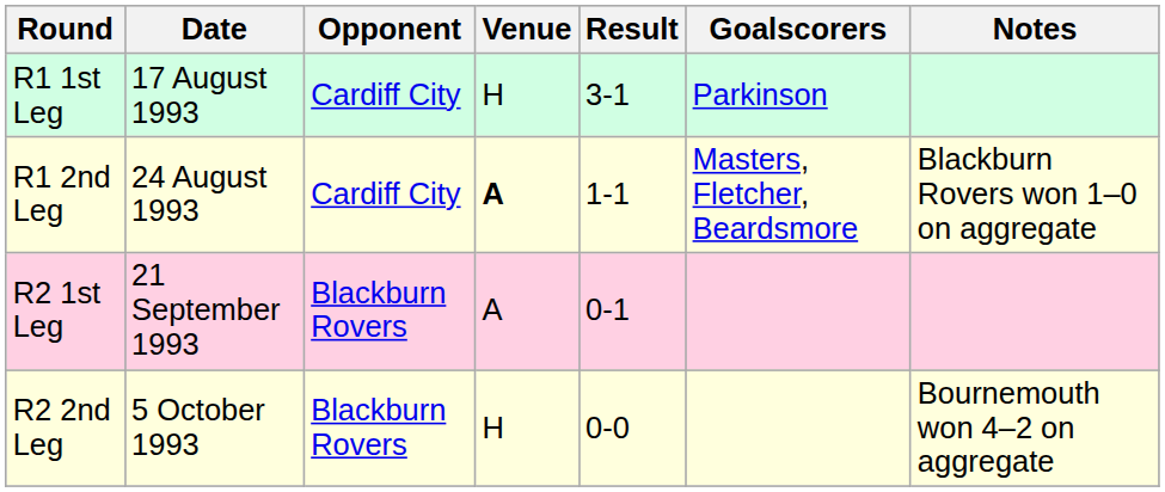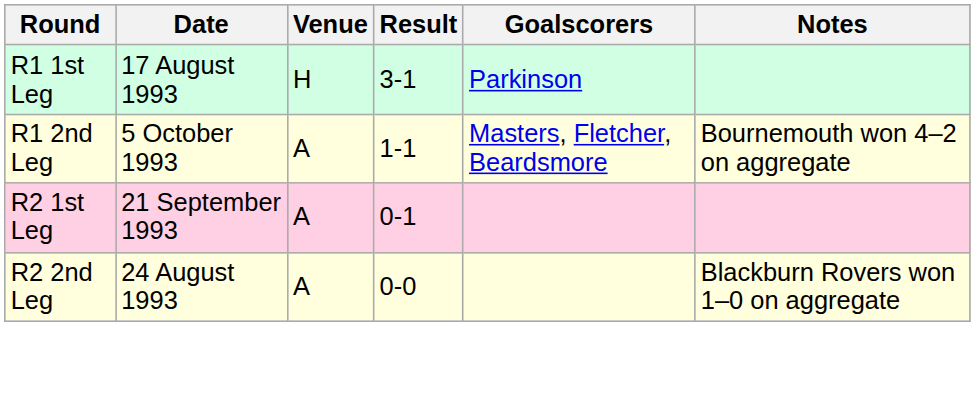 <table class="wikitable">
 <tr>
 <th>Round</th>
 <th>Date</th>
-<th>Opponent</th>
 <th>Venue</th>
 <th>Result</th>
 <th>Goalscorers</th>
 <th>Notes</th>
 </tr>
 <tr style="background-color: #d0ffe3;">
 <td>R1 1st Leg</td>
 <td>17 August 1993</td>
-<td><a href='#'>Cardiff City</a></td>
 <td>H</td>
 <td>3-1</td>
 <td><a href='#'>Parkinson</a></td>
 <td></td>
 </tr>
 <tr style="background-color: #ffffdd;">
 <td>R1 2nd Leg</td>
-<td>24 August 1993</td>
-<td><a href='#'>Cardiff City</a></td>
-<td><strong>A</strong></td>
+<td>5 October 1993</td>
+<td>A</td>
 <td>1-1</td>
 <td><a href='#'>Masters</a>, <a href='#'>Fletcher</a>, <a href='#'>Beardsmore</a></td>
-<td>Blackburn Rovers won 1–0 on aggregate</td>
+<td>Bournemouth won 4–2 on aggregate</td>
 </tr>
 <tr style="background-color: #ffd0e3;">
 <td>R2 1st Leg</td>
 <td>21 September 1993</td>
-<td><a href='#'>Blackburn Rovers</a></td>
 <td>A</td>
 <td>0-1</td>
 <td></td>
 <td></td>
 </tr>
 <tr style="background-color: #ffffdd;">
 <td>R2 2nd Leg</td>
-<td>5 October 1993</td>
-<td><a href='#'>Blackburn Rovers</a></td>
-<td>H</td>
+<td>24 August 1993</td>
+<td>A</td>
 <td>0-0</td>
 <td></td>
-<td>Bournemouth won 4–2 on aggregate</td>
+<td>Blackburn Rovers won 1–0 on aggregate</td>
 </tr>
 </table>
